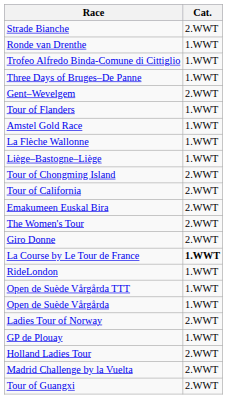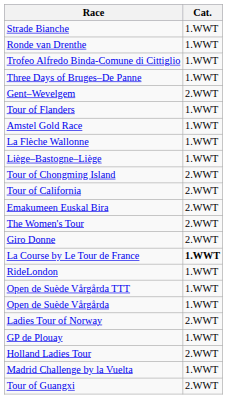 <table class="wikitable sortable">
 <tr style="background:#ccccff;">
 <th>Race</th>
 <th>Cat.</th>
 </tr>
 <tr>
 <td> <a href='#'>Strade Bianche</a></td>
-<td>2.WWT</td>
+<td>1.WWT</td>
 </tr>
 <tr>
 <td> <a href='#'>Ronde van Drenthe</a></td>
 <td>1.WWT</td>
 </tr>
 <tr>
 <td> <a href='#'>Trofeo Alfredo Binda-Comune di Cittiglio</a></td>
 <td>1.WWT</td>
 </tr>
 <tr>
 <td> <a href='#'>Three Days of Bruges–De Panne</a></td>
 <td>1.WWT</td>
 </tr>
 <tr>
 <td> <a href='#'>Gent–Wevelgem</a></td>
 <td>2.WWT</td>
 </tr>
 <tr>
 <td> <a href='#'>Tour of Flanders</a></td>
 <td>1.WWT</td>
 </tr>
 <tr>
 <td> <a href='#'>Amstel Gold Race</a></td>
 <td>1.WWT</td>
 </tr>
 <tr>
 <td> <a href='#'>La Flèche Wallonne</a></td>
 <td>1.WWT</td>
 </tr>
 <tr>
 <td> <a href='#'>Liège–Bastogne–Liège</a></td>
 <td>1.WWT</td>
 </tr>
 <tr>
 <td> <a href='#'>Tour of Chongming Island</a></td>
 <td>2.WWT</td>
 </tr>
 <tr>
 <td> <a href='#'>Tour of California</a></td>
 <td>2.WWT</td>
 </tr>
 <tr>
 <td> <a href='#'>Emakumeen Euskal Bira</a></td>
 <td>2.WWT</td>
 </tr>
 <tr>
 <td> <a href='#'>The Women's Tour</a></td>
 <td>2.WWT</td>
 </tr>
 <tr>
 <td> <a href='#'>Giro Donne</a></td>
 <td>2.WWT</td>
 </tr>
 <tr>
 <td> <a href='#'>La Course by Le Tour de France</a></td>
 <td><strong>1.WWT</strong></td>
 </tr>
 <tr>
 <td> <a href='#'>RideLondon</a></td>
 <td>1.WWT</td>
 </tr>
 <tr>
 <td> <a href='#'>Open de Suède Vårgårda TTT</a></td>
 <td>1.WWT</td>
 </tr>
 <tr>
 <td> <a href='#'>Open de Suède Vårgårda</a></td>
 <td>1.WWT</td>
 </tr>
 <tr>
 <td> <a href='#'>Ladies Tour of Norway</a></td>
 <td>2.WWT</td>
 </tr>
 <tr>
 <td> <a href='#'>GP de Plouay</a></td>
 <td>1.WWT</td>
 </tr>
 <tr>
 <td> <a href='#'>Holland Ladies Tour</a></td>
 <td>2.WWT</td>
 </tr>
 <tr>
 <td> <a href='#'>Madrid Challenge by la Vuelta</a></td>
-<td>2.WWT</td>
+<td>1.WWT</td>
 </tr>
 <tr>
 <td> <a href='#'>Tour of Guangxi</a></td>
 <td>2.WWT</td>
 </tr>
 </table>
